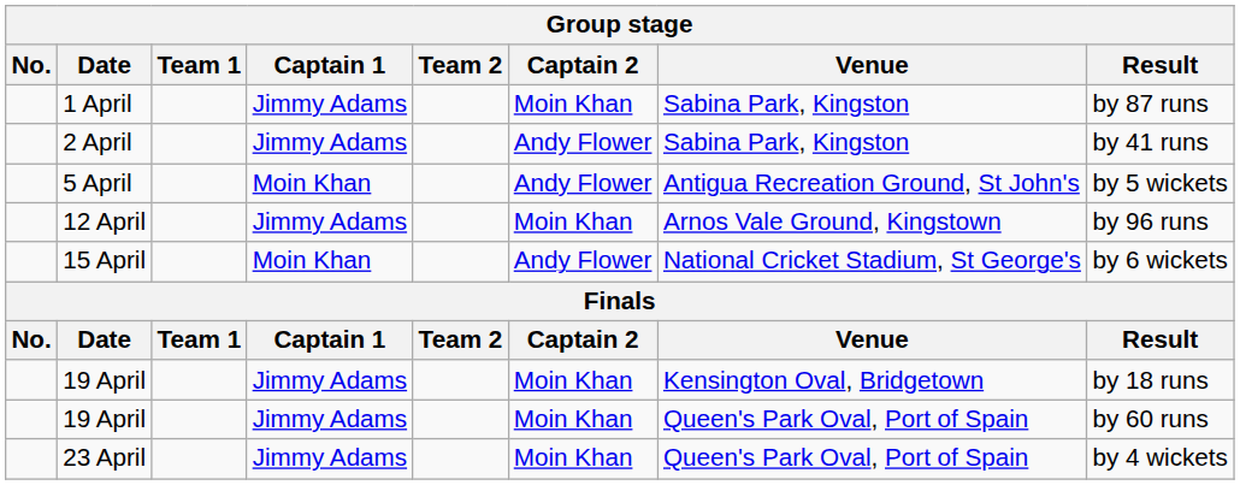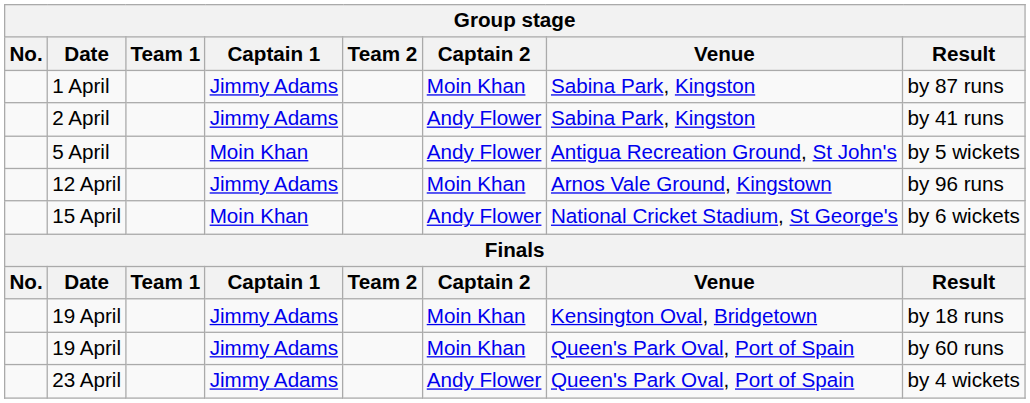 <table class="wikitable">
 <tr>
 <th colspan="8">Group stage</th>
 </tr>
 <tr>
 <th>No.</th>
 <th>Date</th>
 <th>Team 1</th>
 <th>Captain 1</th>
 <th>Team 2</th>
 <th>Captain 2</th>
 <th>Venue</th>
 <th>Result</th>
 </tr>
 <tr>
 <td></td>
 <td>1 April</td>
 <td></td>
 <td><a href='#'>Jimmy Adams</a></td>
 <td></td>
 <td><a href='#'>Moin Khan</a></td>
 <td><a href='#'>Sabina Park</a>, <a href='#'>Kingston</a></td>
 <td> by 87 runs</td>
 </tr>
 <tr>
 <td></td>
 <td>2 April</td>
 <td></td>
 <td><a href='#'>Jimmy Adams</a></td>
 <td></td>
 <td><a href='#'>Andy Flower</a></td>
 <td><a href='#'>Sabina Park</a>, <a href='#'>Kingston</a></td>
 <td> by 41 runs</td>
 </tr>
 <tr>
 <td></td>
 <td>5 April</td>
 <td></td>
 <td><a href='#'>Moin Khan</a></td>
 <td></td>
 <td><a href='#'>Andy Flower</a></td>
 <td><a href='#'>Antigua Recreation Ground</a>, <a href='#'>St John's</a></td>
 <td> by 5 wickets</td>
 </tr>
 <tr>
 <td></td>
 <td>12 April</td>
 <td></td>
 <td><a href='#'>Jimmy Adams</a></td>
 <td></td>
 <td><a href='#'>Moin Khan</a></td>
 <td><a href='#'>Arnos Vale Ground</a>, <a href='#'>Kingstown</a></td>
 <td> by 96 runs</td>
 </tr>
 <tr>
 <td></td>
 <td>15 April</td>
 <td></td>
 <td><a href='#'>Moin Khan</a></td>
 <td></td>
 <td><a href='#'>Andy Flower</a></td>
 <td><a href='#'>National Cricket Stadium</a>, <a href='#'>St George's</a></td>
 <td> by 6 wickets</td>
 </tr>
 <tr>
 <th colspan="8">Finals</th>
 </tr>
 <tr>
 <th>No.</th>
 <th>Date</th>
 <th>Team 1</th>
 <th>Captain 1</th>
 <th>Team 2</th>
 <th>Captain 2</th>
 <th>Venue</th>
 <th>Result</th>
 </tr>
 <tr>
 <td></td>
 <td>19 April</td>
 <td></td>
 <td><a href='#'>Jimmy Adams</a></td>
 <td></td>
 <td><a href='#'>Moin Khan</a></td>
 <td><a href='#'>Kensington Oval</a>, <a href='#'>Bridgetown</a></td>
 <td> by 18 runs</td>
 </tr>
 <tr>
 <td></td>
 <td>19 April</td>
 <td></td>
 <td><a href='#'>Jimmy Adams</a></td>
 <td></td>
 <td><a href='#'>Moin Khan</a></td>
 <td><a href='#'>Queen's Park Oval</a>, <a href='#'>Port of Spain</a></td>
 <td> by 60 runs</td>
 </tr>
 <tr>
 <td></td>
 <td>23 April</td>
 <td></td>
 <td><a href='#'>Jimmy Adams</a></td>
 <td></td>
-<td><a href='#'>Moin Khan</a></td>
+<td><a href='#'>Andy Flower</a></td>
 <td><a href='#'>Queen's Park Oval</a>, <a href='#'>Port of Spain</a></td>
 <td> by 4 wickets</td>
 </tr>
 </table>
